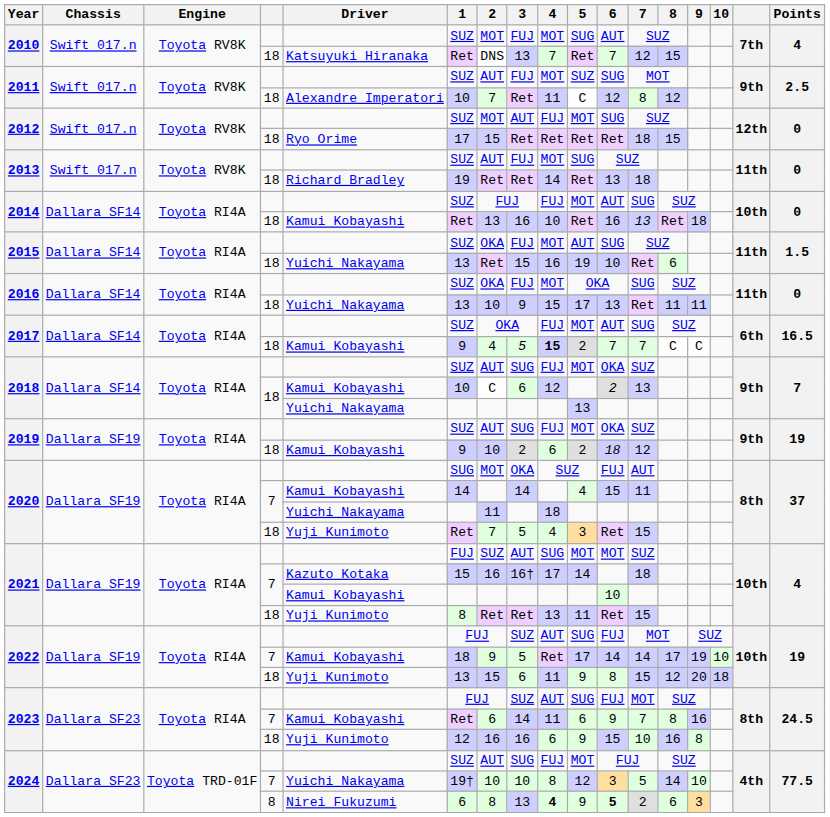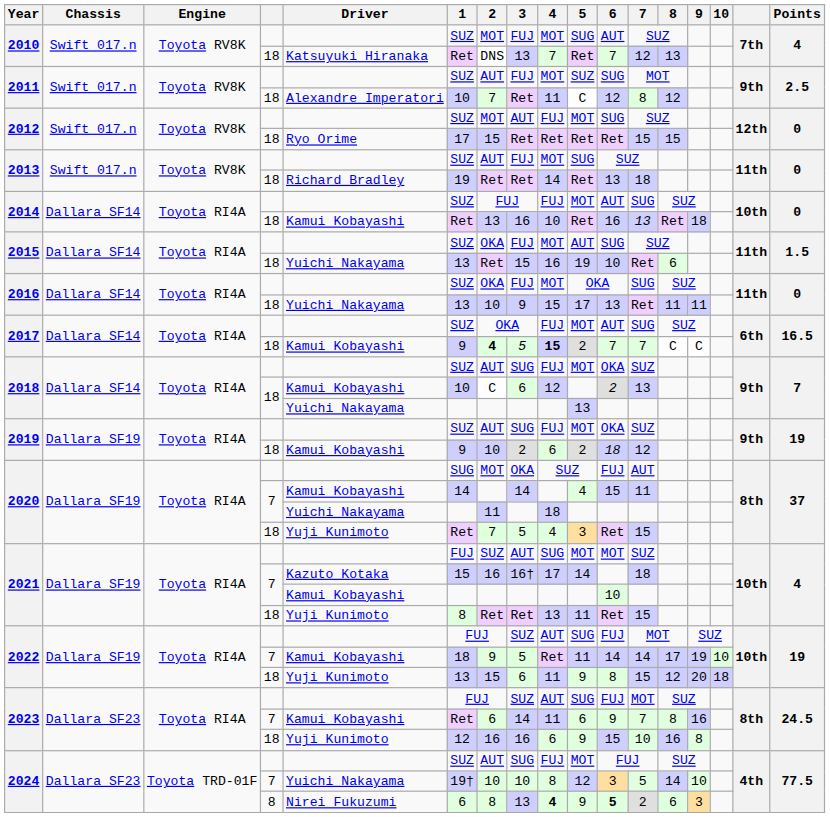 <table class="wikitable" style="text-align:center; font-size:85%">
 <tr>
 <th>Year</th>
 <th>Chassis</th>
 <th>Engine</th>
 <th></th>
 <th>Driver</th>
 <th>1</th>
 <th>2</th>
 <th>3</th>
 <th>4</th>
 <th>5</th>
 <th>6</th>
 <th>7</th>
 <th>8</th>
 <th>9</th>
 <th>10</th>
 <th></th>
 <th>Points</th>
 </tr>
 <tr>
 <th rowspan=2><a href='#'>2010</a></th>
 <td rowspan=2><a href='#'>Swift 017.n</a></td>
 <td rowspan=2><a href='#'>Toyota</a> RV8K</td>
 <td></td>
 <td></td>
 <td><a href='#'>SUZ</a></td>
 <td><a href='#'>MOT</a></td>
 <td><a href='#'>FUJ</a></td>
 <td><a href='#'>MOT</a></td>
 <td><a href='#'>SUG</a></td>
 <td><a href='#'>AUT</a></td>
 <td colspan=2><a href='#'>SUZ</a></td>
 <td></td>
 <td></td>
 <th rowspan="2">7th</th>
 <th rowspan="2">4</th>
 </tr>
 <tr>
 <td>18</td>
 <td align="left"> <a href='#'>Katsuyuki Hiranaka</a></td>
 <td style="background:#EFCFFF;">Ret</td>
 <td style="background:#FFFFFF;">DNS</td>
 <td style="background:#CFCFFF;">13</td>
 <td style="background:#DFFFDF;">7</td>
 <td style="background:#EFCFFF;">Ret</td>
 <td style="background:#DFFFDF;">7</td>
 <td style="background:#CFCFFF;">12</td>
-<td style="background:#CFCFFF;">15</td>
+<td style="background:#CFCFFF;">13</td>
 <td></td>
 <td></td>
 </tr>
 <tr>
 <th rowspan=2><a href='#'>2011</a></th>
 <td rowspan=2><a href='#'>Swift 017.n</a></td>
 <td rowspan=2><a href='#'>Toyota</a> RV8K</td>
 <td></td>
 <td></td>
 <td><a href='#'>SUZ</a></td>
 <td><a href='#'>AUT</a></td>
 <td><a href='#'>FUJ</a></td>
 <td><a href='#'>MOT</a></td>
 <td><a href='#'>SUZ</a></td>
 <td><a href='#'>SUG</a></td>
 <td colspan=2><a href='#'>MOT</a></td>
 <td></td>
 <td></td>
 <th rowspan="2">9th</th>
 <th rowspan="2">2.5</th>
 </tr>
 <tr>
 <td>18</td>
 <td align="left"> <a href='#'>Alexandre Imperatori</a></td>
 <td style="background:#CFCFFF;">10</td>
 <td style="background:#DFFFDF;">7</td>
 <td style="background:#EFCFFF;">Ret</td>
 <td style="background:#CFCFFF;">11</td>
 <td style="background:#FFFFFF;">C</td>
 <td style="background:#CFCFFF;">12</td>
 <td style="background:#DFFFDF;">8</td>
 <td style="background:#CFCFFF;">12</td>
 <td></td>
 <td></td>
 </tr>
 <tr>
 <th rowspan=2><a href='#'>2012</a></th>
 <td rowspan=2><a href='#'>Swift 017.n</a></td>
 <td rowspan=2><a href='#'>Toyota</a> RV8K</td>
 <td></td>
 <td></td>
 <td><a href='#'>SUZ</a></td>
 <td><a href='#'>MOT</a></td>
 <td><a href='#'>AUT</a></td>
 <td><a href='#'>FUJ</a></td>
 <td><a href='#'>MOT</a></td>
 <td><a href='#'>SUG</a></td>
 <td colspan=2><a href='#'>SUZ</a></td>
 <td></td>
 <td></td>
 <th rowspan="2">12th</th>
 <th rowspan="2">0</th>
 </tr>
 <tr>
 <td>18</td>
 <td align="left"> <a href='#'>Ryo Orime</a></td>
 <td style="background:#CFCFFF;">17</td>
 <td style="background:#CFCFFF;">15</td>
 <td style="background:#EFCFFF;">Ret</td>
 <td style="background:#EFCFFF;">Ret</td>
 <td style="background:#EFCFFF;">Ret</td>
 <td style="background:#EFCFFF;">Ret</td>
-<td style="background:#CFCFFF;">18</td>
+<td style="background:#CFCFFF;">15</td>
 <td style="background:#CFCFFF;">15</td>
 <td></td>
 <td></td>
 </tr>
 <tr>
 <th rowspan=2><a href='#'>2013</a></th>
 <td rowspan=2><a href='#'>Swift 017.n</a></td>
 <td rowspan=2><a href='#'>Toyota</a> RV8K</td>
 <td></td>
 <td></td>
 <td><a href='#'>SUZ</a></td>
 <td><a href='#'>AUT</a></td>
 <td><a href='#'>FUJ</a></td>
 <td><a href='#'>MOT</a></td>
 <td><a href='#'>SUG</a></td>
 <td colspan=2><a href='#'>SUZ</a></td>
 <td></td>
 <td></td>
 <td></td>
 <th rowspan="2">11th</th>
 <th rowspan="2">0</th>
 </tr>
 <tr>
 <td>18</td>
 <td align="left"> <a href='#'>Richard Bradley</a></td>
 <td style="background:#CFCFFF;">19</td>
 <td style="background:#EFCFFF;">Ret</td>
 <td style="background:#EFCFFF;">Ret</td>
 <td style="background:#CFCFFF;">14</td>
 <td style="background:#EFCFFF;">Ret</td>
 <td style="background:#CFCFFF;">13</td>
 <td style="background:#CFCFFF;">18</td>
 <td></td>
 <td></td>
 <td></td>
 </tr>
 <tr>
 <th rowspan=2><a href='#'>2014</a></th>
 <td rowspan=2><a href='#'>Dallara SF14</a></td>
 <td rowspan=2><a href='#'>Toyota</a> RI4A</td>
 <td></td>
 <td></td>
 <td><a href='#'>SUZ</a></td>
 <td colspan=2><a href='#'>FUJ</a></td>
 <td><a href='#'>FUJ</a></td>
 <td><a href='#'>MOT</a></td>
 <td><a href='#'>AUT</a></td>
 <td><a href='#'>SUG</a></td>
 <td colspan=2><a href='#'>SUZ</a></td>
 <td></td>
 <th rowspan="2">10th</th>
 <th rowspan="2">0</th>
 </tr>
 <tr>
 <td>18</td>
 <td align="left"> <a href='#'>Kamui Kobayashi</a></td>
 <td style="background:#EFCFFF;">Ret</td>
 <td style="background:#CFCFFF;">13</td>
 <td style="background:#CFCFFF;">16</td>
 <td style="background:#CFCFFF;">10</td>
 <td style="background:#EFCFFF;">Ret</td>
 <td style="background:#CFCFFF;">16</td>
 <td style="background:#CFCFFF;"><em>13</em></td>
 <td style="background:#EFCFFF;">Ret</td>
 <td style="background:#CFCFFF;">18</td>
 <td></td>
 </tr>
 <tr>
 <th rowspan=2><a href='#'>2015</a></th>
 <td rowspan=2><a href='#'>Dallara SF14</a></td>
 <td rowspan=2><a href='#'>Toyota</a> RI4A</td>
 <td></td>
 <td></td>
 <td><a href='#'>SUZ</a></td>
 <td><a href='#'>OKA</a></td>
 <td><a href='#'>FUJ</a></td>
 <td><a href='#'>MOT</a></td>
 <td><a href='#'>AUT</a></td>
 <td><a href='#'>SUG</a></td>
 <td colspan=2><a href='#'>SUZ</a></td>
 <td></td>
 <td></td>
 <th rowspan="2">11th</th>
 <th rowspan="2">1.5</th>
 </tr>
 <tr>
 <td>18</td>
 <td align="left"> <a href='#'>Yuichi Nakayama</a></td>
 <td style="background:#CFCFFF;">13</td>
 <td style="background:#EFCFFF;">Ret</td>
 <td style="background:#CFCFFF;">15</td>
 <td style="background:#CFCFFF;">16</td>
 <td style="background:#CFCFFF;">19</td>
 <td style="background:#CFCFFF;">10</td>
 <td style="background:#EFCFFF;">Ret</td>
 <td style="background:#DFFFDF;">6</td>
 <td></td>
 <td></td>
 </tr>
 <tr>
 <th rowspan=2><a href='#'>2016</a></th>
 <td rowspan=2><a href='#'>Dallara SF14</a></td>
 <td rowspan=2><a href='#'>Toyota</a> RI4A</td>
 <td></td>
 <td></td>
 <td><a href='#'>SUZ</a></td>
 <td><a href='#'>OKA</a></td>
 <td><a href='#'>FUJ</a></td>
 <td><a href='#'>MOT</a></td>
 <td colspan=2><a href='#'>OKA</a></td>
 <td><a href='#'>SUG</a></td>
 <td colspan=2><a href='#'>SUZ</a></td>
 <td></td>
 <th rowspan="2">11th</th>
 <th rowspan="2">0</th>
 </tr>
 <tr>
 <td>18</td>
 <td align="left"> <a href='#'>Yuichi Nakayama</a></td>
 <td style="background:#CFCFFF;">13</td>
 <td style="background:#CFCFFF;">10</td>
 <td style="background:#CFCFFF;">9</td>
 <td style="background:#CFCFFF;">15</td>
 <td style="background:#CFCFFF;">17</td>
 <td style="background:#CFCFFF;">13</td>
 <td style="background:#EFCFFF;">Ret</td>
 <td style="background:#CFCFFF;">11</td>
 <td style="background:#CFCFFF;">11</td>
 <td></td>
 </tr>
 <tr>
 <th rowspan=2><a href='#'>2017</a></th>
 <td rowspan=2><a href='#'>Dallara SF14</a></td>
 <td rowspan=2><a href='#'>Toyota</a> RI4A</td>
 <td></td>
 <td></td>
 <td><a href='#'>SUZ</a></td>
 <td colspan=2><a href='#'>OKA</a></td>
 <td><a href='#'>FUJ</a></td>
 <td><a href='#'>MOT</a></td>
 <td><a href='#'>AUT</a></td>
 <td><a href='#'>SUG</a></td>
 <td colspan=2><a href='#'>SUZ</a></td>
 <td></td>
 <th rowspan="2">6th</th>
 <th rowspan="2">16.5</th>
 </tr>
 <tr>
 <td>18</td>
 <td align="left"> <a href='#'>Kamui Kobayashi</a></td>
 <td style="background:#CFCFFF;">9</td>
-<td style="background:#DFFFDF;">4</td>
+<td style="background:#DFFFDF;"><strong>4</strong></td>
 <td style="background:#DFFFDF;"><em>5</em></td>
 <td style="background:#CFCFFF;"><strong>15</strong></td>
 <td style="background:#DFDFDF;">2</td>
 <td style="background:#DFFFDF;">7</td>
 <td style="background:#DFFFDF;">7</td>
 <td style="background:#FFFFFF;">C</td>
 <td style="background:#FFFFFF;">C</td>
 <td></td>
 </tr>
 <tr>
 <th rowspan=3><a href='#'>2018</a></th>
 <td rowspan=3><a href='#'>Dallara SF14</a></td>
 <td rowspan=3><a href='#'>Toyota</a> RI4A</td>
 <td></td>
 <td></td>
 <td><a href='#'>SUZ</a></td>
 <td><a href='#'>AUT</a></td>
 <td><a href='#'>SUG</a></td>
 <td><a href='#'>FUJ</a></td>
 <td><a href='#'>MOT</a></td>
 <td><a href='#'>OKA</a></td>
 <td><a href='#'>SUZ</a></td>
 <td></td>
 <td></td>
 <td></td>
 <th rowspan="3">9th</th>
 <th rowspan="3">7</th>
 </tr>
 <tr>
 <td rowspan=2>18</td>
 <td align="left"> <a href='#'>Kamui Kobayashi</a></td>
 <td style="background:#CFCFFF;">10</td>
 <td style="background:#FFFFFF;">C</td>
 <td style="background:#DFFFDF;">6</td>
 <td style="background:#CFCFFF;">12</td>
 <td></td>
 <td style="background:#DFDFDF;"><em>2</em></td>
 <td style="background:#CFCFFF;">13</td>
 <td></td>
 <td></td>
 <td></td>
 </tr>
 <tr>
 <td align="left"> <a href='#'>Yuichi Nakayama</a></td>
 <td></td>
 <td></td>
 <td></td>
 <td></td>
 <td style="background:#CFCFFF;">13</td>
 <td></td>
 <td></td>
 <td></td>
 <td></td>
 <td></td>
 </tr>
 <tr>
 <th rowspan=2><a href='#'>2019</a></th>
 <td rowspan=2><a href='#'>Dallara SF19</a></td>
 <td rowspan=2><a href='#'>Toyota</a> RI4A</td>
 <td></td>
 <td></td>
 <td><a href='#'>SUZ</a></td>
 <td><a href='#'>AUT</a></td>
 <td><a href='#'>SUG</a></td>
 <td><a href='#'>FUJ</a></td>
 <td><a href='#'>MOT</a></td>
 <td><a href='#'>OKA</a></td>
 <td><a href='#'>SUZ</a></td>
 <td></td>
 <td></td>
 <td></td>
 <th rowspan="2">9th</th>
 <th rowspan="2">19</th>
 </tr>
 <tr>
 <td>18</td>
 <td align="left"> <a href='#'>Kamui Kobayashi</a></td>
 <td style="background:#CFCFFF;">9</td>
 <td style="background:#CFCFFF;">10</td>
 <td style="background:#DFDFDF;">2</td>
 <td style="background:#DFFFDF;">6</td>
 <td style="background:#DFDFDF;">2</td>
 <td style="background:#CFCFFF;"><em>18</em></td>
 <td style="background:#CFCFFF;">12</td>
 <td></td>
 <td></td>
 <td></td>
 </tr>
 <tr>
 <th rowspan=4><a href='#'>2020</a></th>
 <td rowspan=4><a href='#'>Dallara SF19</a></td>
 <td rowspan=4><a href='#'>Toyota</a> RI4A</td>
 <td></td>
 <td></td>
 <td><a href='#'>SUG</a></td>
 <td><a href='#'>MOT</a></td>
 <td><a href='#'>OKA</a></td>
 <td colspan=2><a href='#'>SUZ</a></td>
 <td><a href='#'>FUJ</a></td>
 <td><a href='#'>AUT</a></td>
 <td></td>
 <td></td>
 <td></td>
 <th rowspan="4">8th</th>
 <th rowspan="4">37</th>
 </tr>
 <tr>
 <td rowspan=2>7</td>
 <td align="left"> <a href='#'>Kamui Kobayashi</a></td>
 <td style="background:#CFCFFF;">14</td>
 <td></td>
 <td style="background:#CFCFFF;">14</td>
 <td></td>
 <td style="background:#DFFFDF;">4</td>
 <td style="background:#CFCFFF;">15</td>
 <td style="background:#CFCFFF;">11</td>
 <td></td>
 <td></td>
 <td></td>
 </tr>
 <tr>
 <td align="left"> <a href='#'>Yuichi Nakayama</a></td>
 <td></td>
 <td style="background:#CFCFFF;">11</td>
 <td></td>
 <td style="background:#CFCFFF;">18</td>
 <td></td>
 <td></td>
 <td></td>
 <td></td>
 <td></td>
 <td></td>
 </tr>
 <tr>
 <td>18</td>
 <td align="left"> <a href='#'>Yuji Kunimoto</a></td>
 <td style="background:#EFCFFF;">Ret</td>
 <td style="background:#DFFFDF;">7</td>
 <td style="background:#DFFFDF;">5</td>
 <td style="background:#DFFFDF;">4</td>
 <td style="background:#FFDF9F;">3</td>
 <td style="background:#EFCFFF;">Ret</td>
 <td style="background:#CFCFFF;">15</td>
 <td></td>
 <td></td>
 </tr>
 <tr>
 <th rowspan=4><a href='#'>2021</a></th>
 <td rowspan=4><a href='#'>Dallara SF19</a></td>
 <td rowspan=4><a href='#'>Toyota</a> RI4A</td>
 <td></td>
 <td></td>
 <td><a href='#'>FUJ</a></td>
 <td><a href='#'>SUZ</a></td>
 <td><a href='#'>AUT</a></td>
 <td><a href='#'>SUG</a></td>
 <td><a href='#'>MOT</a></td>
 <td><a href='#'>MOT</a></td>
 <td><a href='#'>SUZ</a></td>
 <td></td>
 <td></td>
 <td></td>
 <th rowspan="4">10th</th>
 <th rowspan="4">4</th>
 </tr>
 <tr>
 <td rowspan=2>7</td>
 <td align="left"> <a href='#'>Kazuto Kotaka</a></td>
 <td style="background:#CFCFFF;">15</td>
 <td style="background:#CFCFFF;">16</td>
 <td style="background:#CFCFFF;">16†</td>
 <td style="background:#CFCFFF;">17</td>
 <td style="background:#CFCFFF;">14</td>
 <td></td>
 <td style="background:#CFCFFF;">18</td>
 <td></td>
 <td></td>
 <td></td>
 </tr>
 <tr>
 <td align="left"> <a href='#'>Kamui Kobayashi</a></td>
 <td></td>
 <td></td>
 <td></td>
 <td></td>
 <td></td>
 <td style="background:#DFFFDF;">10</td>
 <td></td>
 <td></td>
 <td></td>
 <td></td>
 </tr>
 <tr>
 <td>18</td>
 <td align="left"> <a href='#'>Yuji Kunimoto</a></td>
 <td style="background:#DFFFDF;">8</td>
 <td style="background:#EFCFFF;">Ret</td>
 <td style="background:#EFCFFF;">Ret</td>
 <td style="background:#CFCFFF;">13</td>
 <td style="background:#CFCFFF;">11</td>
 <td style="background:#EFCFFF;">Ret</td>
 <td style="background:#CFCFFF;">15</td>
 <td></td>
 <td></td>
 </tr>
 <tr>
 <th rowspan=3><a href='#'>2022</a></th>
 <td rowspan=3><a href='#'>Dallara SF19</a></td>
 <td rowspan=3><a href='#'>Toyota</a> RI4A</td>
 <td></td>
 <td></td>
 <td colspan=2><a href='#'>FUJ</a></td>
 <td><a href='#'>SUZ</a></td>
 <td><a href='#'>AUT</a></td>
 <td><a href='#'>SUG</a></td>
 <td><a href='#'>FUJ</a></td>
 <td colspan=2><a href='#'>MOT</a></td>
 <td colspan=2><a href='#'>SUZ</a></td>
 <th rowspan="3">10th</th>
 <th rowspan="3">19</th>
 </tr>
 <tr>
 <td>7</td>
 <td align="left"> <a href='#'>Kamui Kobayashi</a></td>
 <td style="background:#CFCFFF;">18</td>
 <td style="background:#DFFFDF;">9</td>
 <td style="background:#DFFFDF;">5</td>
 <td style="background:#EFCFFF;">Ret</td>
-<td style="background:#CFCFFF;">17</td>
+<td style="background:#CFCFFF;">11</td>
 <td style="background:#CFCFFF;">14</td>
 <td style="background:#CFCFFF;">14</td>
 <td style="background:#CFCFFF;">17</td>
 <td style="background:#CFCFFF;">19</td>
 <td style="background:#DFFFDF;">10</td>
 </tr>
 <tr>
 <td>18</td>
 <td align="left"> <a href='#'>Yuji Kunimoto</a></td>
 <td style="background:#CFCFFF;">13</td>
 <td style="background:#CFCFFF;">15</td>
 <td style="background:#DFFFDF;">6</td>
 <td style="background:#CFCFFF;">11</td>
 <td style="background:#DFFFDF;">9</td>
 <td style="background:#DFFFDF;">8</td>
 <td style="background:#CFCFFF;">15</td>
 <td style="background:#CFCFFF;">12</td>
 <td style="background:#CFCFFF;">20</td>
 <td style="background:#CFCFFF;">18</td>
 </tr>
 <tr>
 <th rowspan=3><a href='#'>2023</a></th>
 <td rowspan=3><a href='#'>Dallara SF23</a></td>
 <td rowspan=3><a href='#'>Toyota</a> RI4A</td>
 <td></td>
 <td></td>
 <td colspan=2><a href='#'>FUJ</a></td>
 <td><a href='#'>SUZ</a></td>
 <td><a href='#'>AUT</a></td>
 <td><a href='#'>SUG</a></td>
 <td><a href='#'>FUJ</a></td>
 <td><a href='#'>MOT</a></td>
 <td colspan=2><a href='#'>SUZ</a></td>
 <td></td>
 <th rowspan="3">8th</th>
 <th rowspan="3">24.5</th>
 </tr>
 <tr>
 <td>7</td>
 <td align="left"> <a href='#'>Kamui Kobayashi</a></td>
 <td style="background:#EFCFFF;">Ret</td>
 <td style="background:#DFFFDF;">6</td>
 <td style="background:#CFCFFF;">14</td>
 <td style="background:#CFCFFF;">11</td>
 <td style="background:#DFFFDF;">6</td>
 <td style="background:#DFFFDF;">9</td>
 <td style="background:#DFFFDF;">7</td>
 <td style="background:#DFFFDF;">8</td>
 <td style="background:#CFCFFF;">16</td>
 <td></td>
 </tr>
 <tr>
 <td>18</td>
 <td align="left"> <a href='#'>Yuji Kunimoto</a></td>
 <td style="background:#CFCFFF;">12</td>
 <td style="background:#CFCFFF;">16</td>
 <td style="background:#CFCFFF;">16</td>
 <td style="background:#DFFFDF;">6</td>
 <td style="background:#DFFFDF;">9</td>
 <td style="background:#CFCFFF;">15</td>
 <td style="background:#DFFFDF;">10</td>
 <td style="background:#CFCFFF;">16</td>
 <td style="background:#DFFFDF;">8</td>
 <td></td>
 </tr>
 <tr>
 <th rowspan="3"><a href='#'>2024</a></th>
 <td rowspan="3"><a href='#'>Dallara SF23</a></td>
 <td rowspan="3"><a href='#'>Toyota</a> TRD-01F</td>
 <td></td>
 <td></td>
 <td><a href='#'>SUZ</a></td>
 <td><a href='#'>AUT</a></td>
 <td><a href='#'>SUG</a></td>
 <td><a href='#'>FUJ</a></td>
 <td><a href='#'>MOT</a></td>
 <td colspan="2"><a href='#'>FUJ</a></td>
 <td colspan="2"><a href='#'>SUZ</a></td>
 <td></td>
 <th rowspan="3">4th</th>
 <th rowspan="3">77.5</th>
 </tr>
 <tr>
 <td>7</td>
 <td align="left"> <a href='#'>Yuichi Nakayama</a></td>
 <td style="background:#CFCFFF;">19†</td>
 <td style="background:#DFFFDF;">10</td>
 <td style="background:#DFFFDF;">10</td>
 <td style="background:#DFFFDF;">8</td>
 <td style="background:#CFCFFF;">12</td>
 <td style="background:#FFDF9F;">3</td>
 <td style="background:#DFFFDF;">5</td>
 <td style="background:#CFCFFF;">14</td>
 <td style="background:#DFFFDF;">10</td>
 <td></td>
 </tr>
 <tr>
 <td>8</td>
 <td align="left"> <a href='#'>Nirei Fukuzumi</a></td>
 <td style="background:#DFFFDF;">6</td>
 <td style="background:#DFFFDF;">8</td>
 <td style="background:#CFCFFF;">13</td>
 <td style="background:#DFFFDF;"><strong>4</strong></td>
 <td style="background:#DFFFDF;">9</td>
 <td style="background:#DFFFDF;"><strong>5</strong></td>
 <td style="background:#DFDFDF;">2</td>
 <td style="background:#DFFFDF;">6</td>
 <td style="background:#FFDF9F;">3</td>
 <td></td>
 </tr>
 <tr>
 </tr>
 </table>
